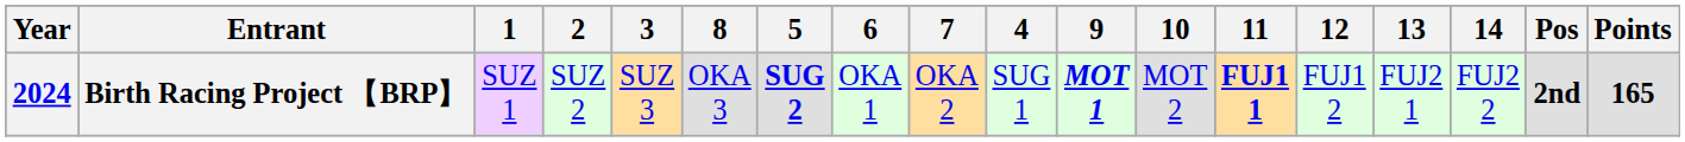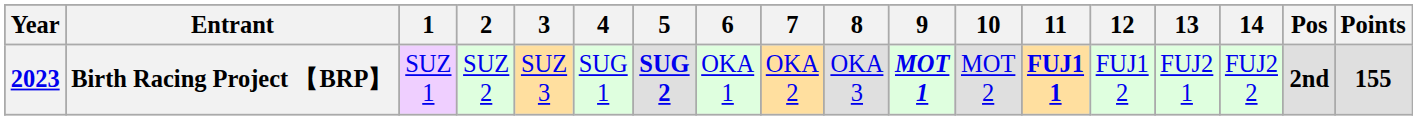 <table class="wikitable" style="text-align:center; font-size:85%">
 <tr>
 <th>Year</th>
 <th>Entrant</th>
 <th>1</th>
 <th>2</th>
 <th>3</th>
-<th>8</th>
+<th>4</th>
 <th>5</th>
 <th>6</th>
 <th>7</th>
-<th>4</th>
+<th>8</th>
 <th>9</th>
 <th>10</th>
 <th>11</th>
 <th>12</th>
 <th>13</th>
 <th>14</th>
 <th>Pos</th>
 <th>Points</th>
 </tr>
 <tr>
-<th><a href='#'>2024</a></th>
+<th><a href='#'>2023</a></th>
 <th nowrap>Birth Racing Project 【BRP】</th>
 <td style="background:#EFCFFF;"><a href='#'>SUZ<br>1</a><br></td>
 <td style="background:#DFFFDF;"><a href='#'>SUZ<br>2</a><br></td>
 <td style="background:#FFDF9F;"><a href='#'>SUZ<br>3</a><br></td>
-<td style="background:#DFDFDF;"><a href='#'>OKA<br>3</a><br></td>
+<td style="background:#DFFFDF;"><a href='#'>SUG<br>1</a><br></td>
 <td style="background:#DFDFDF;"><strong><a href='#'>SUG<br>2</a></strong><br></td>
 <td style="background:#DFFFDF;"><a href='#'>OKA<br>1</a><br></td>
 <td style="background:#FFDF9F;"><a href='#'>OKA<br>2</a><br></td>
-<td style="background:#DFFFDF;"><a href='#'>SUG<br>1</a><br></td>
+<td style="background:#DFDFDF;"><a href='#'>OKA<br>3</a><br></td>
 <td style="background:#DFFFDF;"><strong><em><a href='#'>MOT<br>1</a></em></strong><br></td>
 <td style="background:#DFDFDF;"><a href='#'>MOT<br>2</a><br></td>
 <td style="background:#FFDF9F;"><strong><a href='#'>FUJ1<br>1</a><br></strong></td>
 <td style="background:#DFFFDF;"><a href='#'>FUJ1<br>2</a><br></td>
 <td style="background:#DFFFDF;"><a href='#'>FUJ2<br>1</a><br></td>
 <td style="background:#DFFFDF;"><a href='#'>FUJ2<br>2</a><br></td>
 <th style="background:#DFDFDF;">2nd</th>
-<th style="background:#DFDFDF;">165</th>
+<th style="background:#DFDFDF;">155</th>
 </tr>
 </table>
